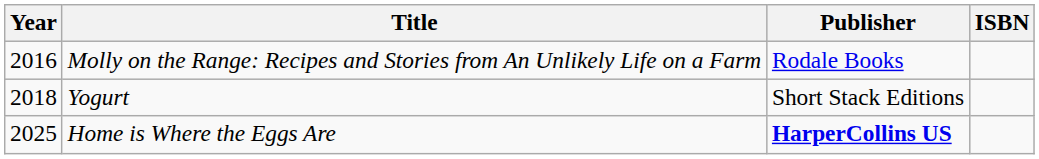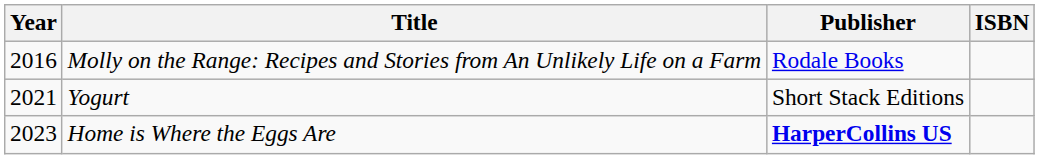 <table class="wikitable">
 <tr>
 <th>Year</th>
 <th>Title</th>
 <th>Publisher</th>
 <th>ISBN</th>
 </tr>
 <tr>
 <td align=center>2016</td>
 <td><em>Molly on the Range: Recipes and Stories from An Unlikely Life on a Farm</em></td>
 <td><a href='#'>Rodale Books</a></td>
 <td></td>
 </tr>
 <tr>
-<td align=center>2018</td>
+<td align=center>2021</td>
 <td><em>Yogurt</em></td>
 <td>Short Stack Editions</td>
 <td></td>
 </tr>
 <tr>
-<td align=center>2025</td>
+<td align=center>2023</td>
 <td><em>Home is Where the Eggs Are</em></td>
 <td><strong><a href='#'>HarperCollins US</a></strong></td>
 <td></td>
 </tr>
 </table>
